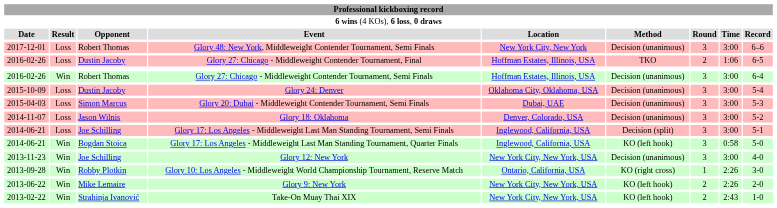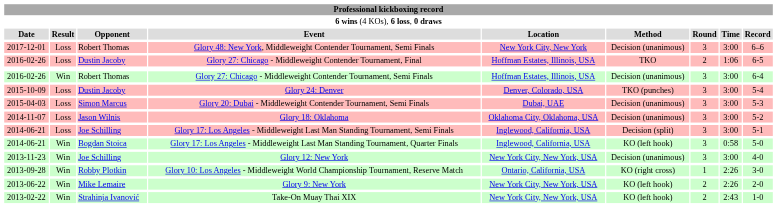 <table class="toccolours" width=100% style="clear:both; margin:1.5em auto; font-size:85%; text-align:center;">
 <tr>
 <th colspan=9 style="background:#A9A9A9"><span>Professional kickboxing record</span></th>
 </tr>
 <tr>
 <td colspan=9 style="background:white; color:black;"><strong>6 wins</strong> (4 KOs), <strong>6 loss</strong>, <strong>0 draws</strong></td>
 </tr>
 <tr align="center"  bgcolor="#dddddd">
 <td><strong>Date</strong></td>
 <td><strong>Result</strong></td>
 <td><strong>Opponent</strong></td>
 <td><strong>Event</strong></td>
 <td><strong>Location</strong></td>
 <td><strong>Method</strong></td>
 <td><strong>Round</strong></td>
 <td><strong>Time</strong></td>
 <td><strong>Record</strong></td>
 </tr>
 <tr>
 </tr>
 <tr align="center" bgcolor="#FFBBBB">
 <td>2017-12-01</td>
 <td>Loss</td>
 <td align=left> Robert Thomas</td>
 <td><a href='#'>Glory 48: New York</a>, Middleweight Contender Tournament, Semi Finals</td>
 <td><a href='#'>New York City, New York</a></td>
 <td>Decision (unanimous)</td>
 <td>3</td>
 <td>3:00</td>
 <td>6–6</td>
 </tr>
 <tr>
 </tr>
 <tr align="center" bgcolor="#FFBBBB">
 <td>2016-02-26</td>
 <td>Loss</td>
 <td align=left> <a href='#'>Dustin Jacoby</a></td>
 <td><a href='#'>Glory 27: Chicago</a> - Middleweight Contender Tournament, Final</td>
 <td><a href='#'>Hoffman Estates, Illinois, USA</a></td>
 <td>TKO</td>
 <td>2</td>
 <td>1:06</td>
 <td>6-5</td>
 </tr>
 <tr>
 <th style=background:white colspan=9></th>
 </tr>
 <tr>
 </tr>
 <tr align="center" bgcolor="#CCFFCC">
 <td>2016-02-26</td>
 <td>Win</td>
 <td align=left> Robert Thomas</td>
 <td><a href='#'>Glory 27: Chicago</a> - Middleweight Contender Tournament, Semi Finals</td>
 <td><a href='#'>Hoffman Estates, Illinois, USA</a></td>
 <td>Decision (unanimous)</td>
 <td>3</td>
 <td>3:00</td>
 <td>6-4</td>
 </tr>
 <tr>
 </tr>
 <tr align="center" bgcolor="#FFBBBB">
 <td>2015-10-09</td>
 <td>Loss</td>
 <td align=left> <a href='#'>Dustin Jacoby</a></td>
 <td><a href='#'>Glory 24: Denver</a></td>
-<td><a href='#'>Oklahoma City, Oklahoma, USA</a></td>
-<td>Decision (unanimous)</td>
+<td><a href='#'>Denver, Colorado, USA</a></td>
+<td>TKO (punches)</td>
 <td>3</td>
 <td>3:00</td>
 <td>5-4</td>
 </tr>
 <tr>
 </tr>
 <tr align="center" bgcolor="#FFBBBB">
 <td>2015-04-03</td>
 <td>Loss</td>
 <td align=left> <a href='#'>Simon Marcus</a></td>
 <td><a href='#'>Glory 20: Dubai</a> - Middleweight Contender Tournament, Semi Finals</td>
 <td><a href='#'>Dubai, UAE</a></td>
 <td>Decision (unanimous)</td>
 <td>3</td>
 <td>3:00</td>
 <td>5-3</td>
 </tr>
 <tr>
 </tr>
 <tr align="center" bgcolor="#FFBBBB">
 <td>2014-11-07</td>
 <td>Loss</td>
 <td align=left> <a href='#'>Jason Wilnis</a></td>
 <td><a href='#'>Glory 18: Oklahoma</a></td>
-<td><a href='#'>Denver, Colorado, USA</a></td>
+<td><a href='#'>Oklahoma City, Oklahoma, USA</a></td>
 <td>Decision (unanimous)</td>
 <td>3</td>
 <td>3:00</td>
 <td>5-2</td>
 </tr>
 <tr>
 </tr>
 <tr align="center" bgcolor="#FFBBBB">
 <td>2014-06-21</td>
 <td>Loss</td>
 <td align=left> <a href='#'>Joe Schilling</a></td>
 <td><a href='#'>Glory 17: Los Angeles</a> - Middleweight Last Man Standing Tournament, Semi Finals</td>
 <td><a href='#'>Inglewood, California, USA</a></td>
 <td>Decision (split)</td>
 <td>3</td>
 <td>3:00</td>
 <td>5-1</td>
 </tr>
 <tr>
 </tr>
 <tr align="center" bgcolor="#CCFFCC">
 <td>2014-06-21</td>
 <td>Win</td>
 <td align=left> <a href='#'>Bogdan Stoica</a></td>
 <td><a href='#'>Glory 17: Los Angeles</a> - Middleweight Last Man Standing Tournament, Quarter Finals</td>
 <td><a href='#'>Inglewood, California, USA</a></td>
 <td>KO (left hook)</td>
 <td>3</td>
 <td>0:58</td>
 <td>5-0</td>
 </tr>
 <tr>
 </tr>
 <tr align="center" bgcolor="#CCFFCC">
 <td>2013-11-23</td>
 <td>Win</td>
 <td align=left> <a href='#'>Joe Schilling</a></td>
 <td><a href='#'>Glory 12: New York</a></td>
 <td><a href='#'>New York City, New York, USA</a></td>
 <td>Decision (unanimous)</td>
 <td>3</td>
 <td>3:00</td>
 <td>4-0</td>
 </tr>
 <tr>
 </tr>
 <tr align="center" bgcolor="#CCFFCC">
 <td>2013-09-28</td>
 <td>Win</td>
 <td align=left> <a href='#'>Robby Plotkin</a></td>
 <td><a href='#'>Glory 10: Los Angeles</a> - Middleweight World Championship Tournament, Reserve Match</td>
 <td><a href='#'>Ontario, California, USA</a></td>
 <td>KO (right cross)</td>
 <td>1</td>
 <td>2:26</td>
 <td>3-0</td>
 </tr>
 <tr>
 </tr>
 <tr align="center" bgcolor="#CCFFCC">
 <td>2013-06-22</td>
 <td>Win</td>
 <td align=left> <a href='#'>Mike Lemaire</a></td>
 <td><a href='#'>Glory 9: New York</a></td>
 <td><a href='#'>New York City, New York, USA</a></td>
 <td>KO (left hook)</td>
 <td>2</td>
 <td>2:26</td>
 <td>2-0</td>
 </tr>
 <tr>
 </tr>
 <tr align="center" bgcolor="#CCFFCC">
 <td>2013-02-22</td>
 <td>Win</td>
 <td align=left> <a href='#'>Strahinja Ivanović</a></td>
 <td>Take-On Muay Thai XIX</td>
 <td><a href='#'>New York City, New York, USA</a></td>
 <td>KO (left hook)</td>
 <td>2</td>
 <td>2:43</td>
 <td>1-0</td>
 </tr>
 <tr>
 </tr>
 </table>
